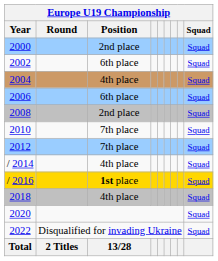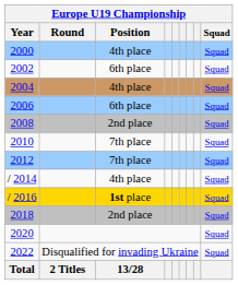 <table class="wikitable" style="text-align: center;">
 <tr>
 <th colspan=9><a href='#'>Europe U19 Championship</a></th>
 </tr>
 <tr>
 <th>Year</th>
 <th>Round</th>
 <th>Position</th>
 <th></th>
 <th></th>
 <th></th>
 <th></th>
 <th></th>
 <th><small>Squad</small></th>
 </tr>
 <tr bgcolor=9acdff>
 <td> <a href='#'>2000</a></td>
 <td></td>
-<td>2nd place</td>
+<td>4th place</td>
 <td></td>
 <td></td>
 <td></td>
 <td></td>
 <td></td>
 <td><small> <a href='#'>Squad</a></small></td>
 </tr>
 <tr>
 <td> <a href='#'>2002</a></td>
 <td></td>
 <td>6th place</td>
 <td></td>
 <td></td>
 <td></td>
 <td></td>
 <td></td>
 <td><small> <a href='#'>Squad</a></small></td>
 </tr>
 <tr bgcolor=cc9966>
 <td> <a href='#'>2004</a></td>
 <td></td>
 <td>4th place</td>
 <td></td>
 <td></td>
 <td></td>
 <td></td>
 <td></td>
 <td><small> <a href='#'>Squad</a></small></td>
 </tr>
 <tr bgcolor=9acdff>
 <td> <a href='#'>2006</a></td>
 <td></td>
 <td>6th place</td>
 <td></td>
 <td></td>
 <td></td>
 <td></td>
 <td></td>
 <td><small> <a href='#'>Squad</a></small></td>
 </tr>
 <tr bgcolor=silver>
 <td> <a href='#'>2008</a></td>
 <td></td>
 <td>2nd place</td>
 <td></td>
 <td></td>
 <td></td>
 <td></td>
 <td></td>
 <td><small> <a href='#'>Squad</a></small></td>
 </tr>
 <tr>
 <td> <a href='#'>2010</a></td>
 <td></td>
 <td>7th place</td>
 <td></td>
 <td></td>
 <td></td>
 <td></td>
 <td></td>
 <td><small> <a href='#'>Squad</a></small></td>
 </tr>
 <tr bgcolor=9acdff>
 <td> <a href='#'>2012</a></td>
 <td></td>
 <td>7th place</td>
 <td></td>
 <td></td>
 <td></td>
 <td></td>
 <td></td>
 <td><small> <a href='#'>Squad</a></small></td>
 </tr>
 <tr>
 <td>/ <a href='#'>2014</a></td>
 <td></td>
 <td>4th place</td>
 <td></td>
 <td></td>
 <td></td>
 <td></td>
 <td></td>
 <td><small> <a href='#'>Squad</a></small></td>
 </tr>
 <tr bgcolor=gold>
 <td>/ <a href='#'>2016</a></td>
 <td></td>
 <td><strong>1st</strong> place</td>
 <td></td>
 <td></td>
 <td></td>
 <td></td>
 <td></td>
 <td><small> <a href='#'>Squad</a></small></td>
 </tr>
 <tr bgcolor=silver>
 <td> <a href='#'>2018</a></td>
 <td></td>
-<td>4th place</td>
+<td>2nd place</td>
 <td></td>
 <td></td>
 <td></td>
 <td></td>
 <td></td>
 <td><small> <a href='#'>Squad</a></small></td>
 </tr>
 <tr>
 <td> <a href='#'>2020</a></td>
 <td colspan=7></td>
 <td><small> <a href='#'>Squad</a></small></td>
 </tr>
 <tr>
 <td> <a href='#'>2022</a></td>
 <td colspan=7>Disqualified for <a href='#'>invading Ukraine</a></td>
 <td><small> <a href='#'>Squad</a></small></td>
 </tr>
 <tr>
 <th>Total</th>
 <th>2 Titles</th>
 <th>13/28</th>
 <th></th>
 <th></th>
 <th></th>
 <th></th>
 <th></th>
 <th></th>
 </tr>
 </table>
